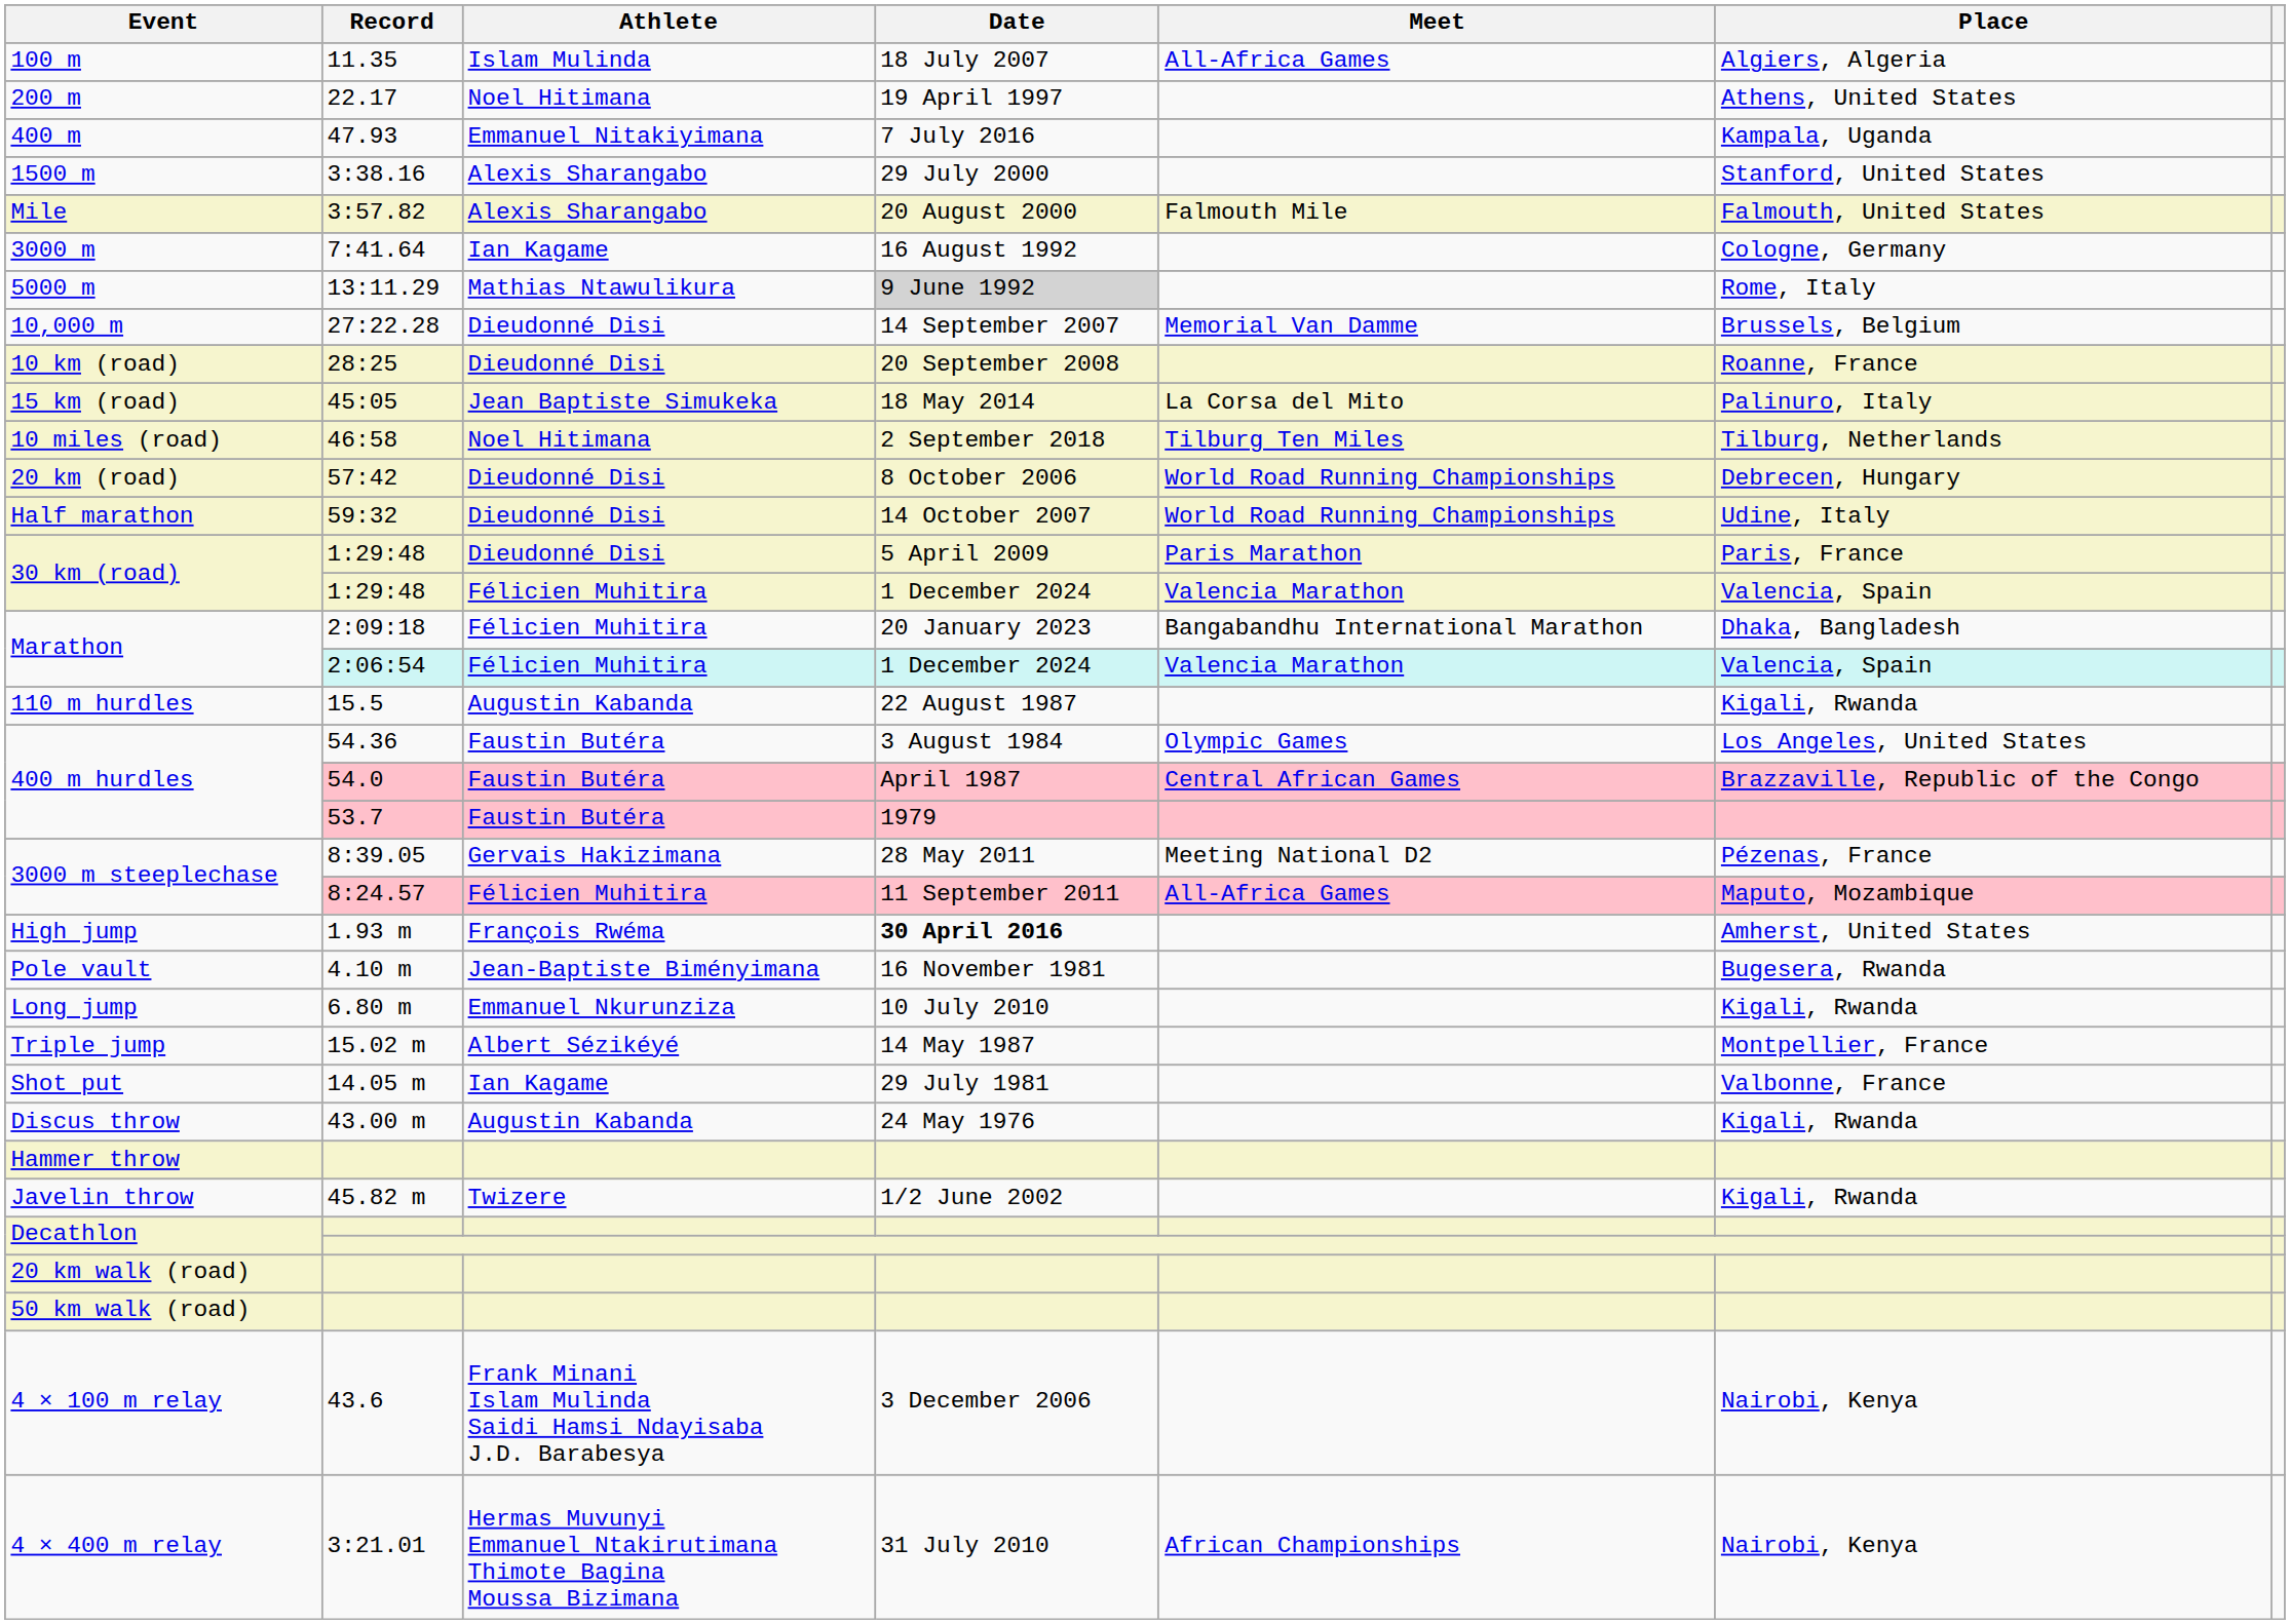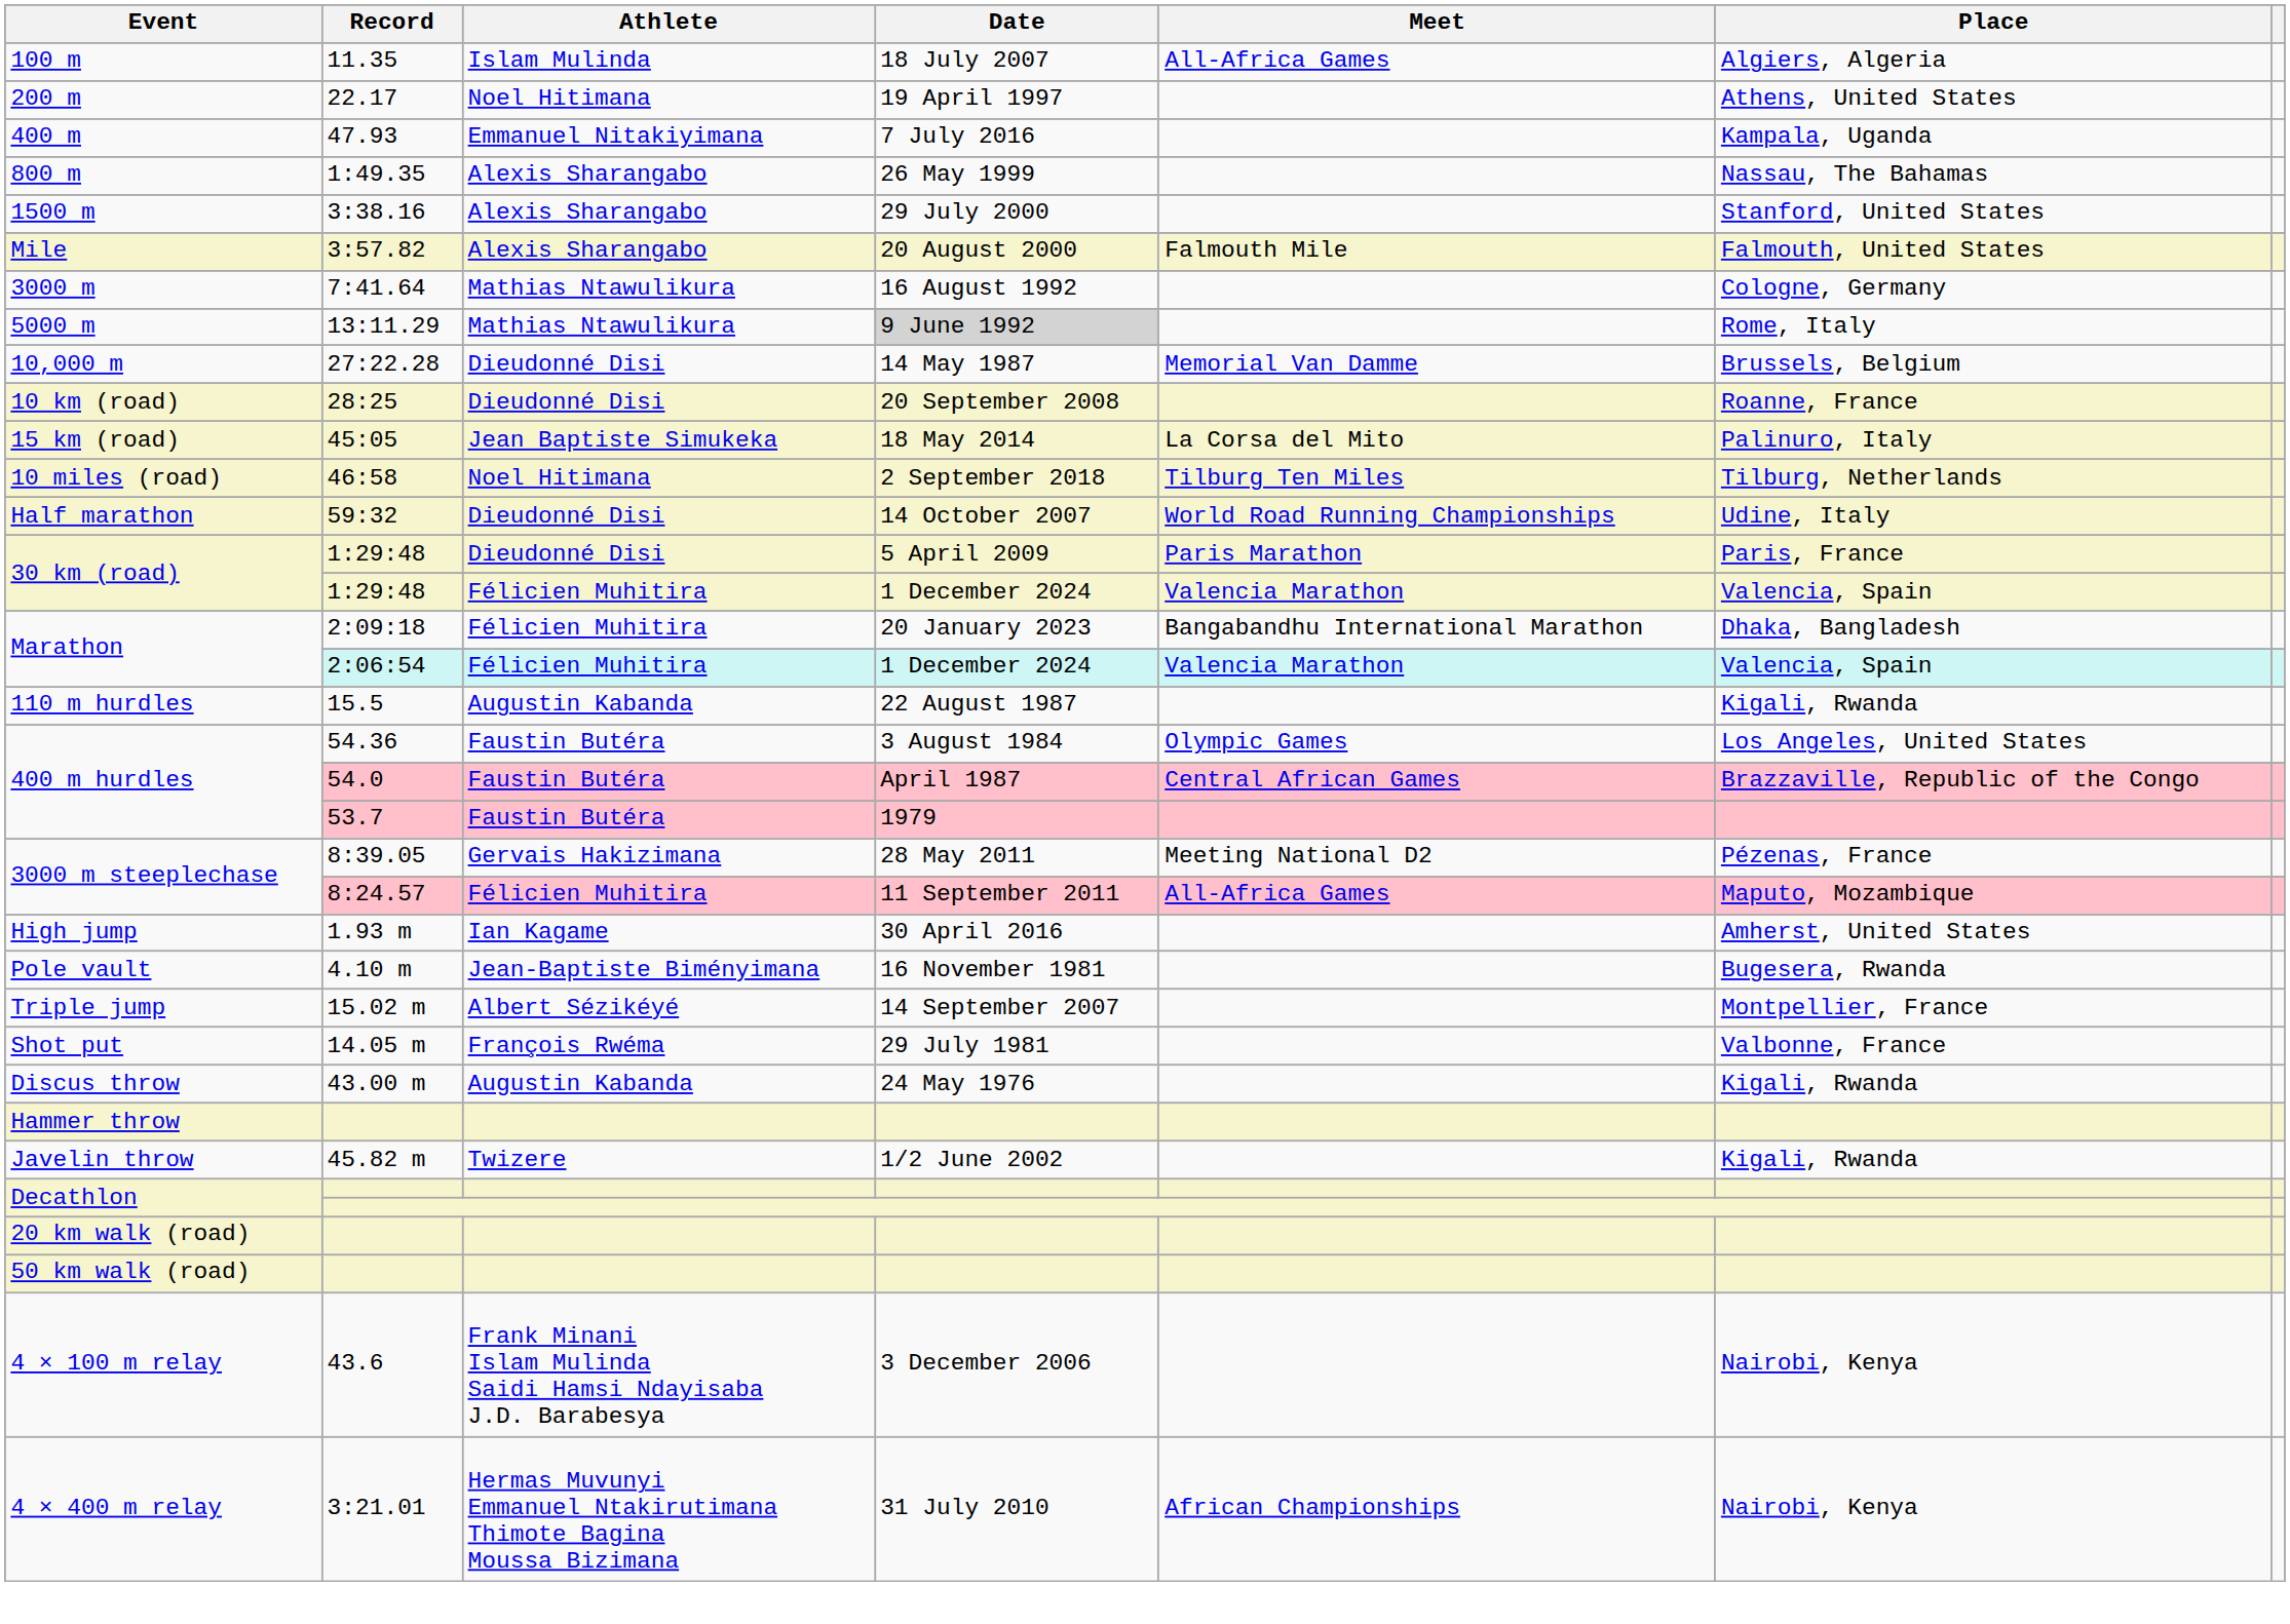 <table class="wikitable" style="font-size:95%; width: 95%;">
 <tr>
 <th>Event</th>
 <th>Record</th>
 <th>Athlete</th>
 <th>Date</th>
 <th>Meet</th>
 <th>Place</th>
 <th></th>
 </tr>
 <tr>
 <td><a href='#'>100 m</a></td>
 <td>11.35 </td>
 <td><a href='#'>Islam Mulinda</a></td>
 <td>18 July 2007</td>
 <td><a href='#'>All-Africa Games</a></td>
 <td><a href='#'>Algiers</a>, Algeria</td>
 <td></td>
 </tr>
 <tr>
 <td><a href='#'>200 m</a></td>
 <td>22.17</td>
 <td><a href='#'>Noel Hitimana</a></td>
 <td>19 April 1997</td>
 <td></td>
 <td><a href='#'>Athens</a>, United States</td>
 <td></td>
 </tr>
 <tr>
 <td><a href='#'>400 m</a></td>
 <td>47.93 </td>
 <td><a href='#'>Emmanuel Nitakiyimana</a></td>
 <td>7 July 2016</td>
 <td></td>
 <td><a href='#'>Kampala</a>, Uganda</td>
 <td></td>
 </tr>
 <tr>
+<td><a href='#'>800 m</a></td>
+<td>1:49.35</td>
+<td><a href='#'>Alexis Sharangabo</a></td>
+<td>26 May 1999</td>
+<td></td>
+<td><a href='#'>Nassau</a>, The Bahamas</td>
+<td></td>
+</tr>
+<tr>
 <td><a href='#'>1500 m</a></td>
 <td>3:38.16</td>
 <td><a href='#'>Alexis Sharangabo</a></td>
 <td>29 July 2000</td>
 <td></td>
 <td><a href='#'>Stanford</a>, United States</td>
 <td></td>
 </tr>
 <tr style="background:#f6F5CE;">
 <td><a href='#'>Mile</a></td>
 <td>3:57.82</td>
 <td><a href='#'>Alexis Sharangabo</a></td>
 <td>20 August 2000</td>
 <td>Falmouth Mile</td>
 <td><a href='#'>Falmouth</a>, United States</td>
 <td></td>
 </tr>
 <tr>
 <td><a href='#'>3000 m</a></td>
 <td>7:41.64</td>
-<td><a href='#'>Ian Kagame</a></td>
+<td><a href='#'>Mathias Ntawulikura</a></td>
 <td>16 August 1992</td>
 <td></td>
 <td><a href='#'>Cologne</a>, Germany</td>
 <td></td>
 </tr>
 <tr>
 <td><a href='#'>5000 m</a></td>
 <td>13:11.29</td>
 <td><a href='#'>Mathias Ntawulikura</a></td>
 <td style="background: lightgrey;">9 June 1992</td>
 <td></td>
 <td><a href='#'>Rome</a>, Italy</td>
 <td></td>
 </tr>
 <tr>
 <td><a href='#'>10,000 m</a></td>
 <td>27:22.28</td>
 <td><a href='#'>Dieudonné Disi</a></td>
-<td>14 September 2007</td>
+<td>14 May 1987</td>
 <td><a href='#'>Memorial Van Damme</a></td>
 <td><a href='#'>Brussels</a>, Belgium</td>
 <td></td>
 </tr>
 <tr style="background:#f6F5CE;">
 <td><a href='#'>10 km</a> (road)</td>
 <td>28:25</td>
 <td><a href='#'>Dieudonné Disi</a></td>
 <td>20 September 2008</td>
 <td></td>
 <td><a href='#'>Roanne</a>, France</td>
 <td></td>
 </tr>
 <tr style="background:#f6F5CE;">
 <td><a href='#'>15 km</a> (road)</td>
 <td>45:05</td>
 <td><a href='#'>Jean Baptiste Simukeka</a></td>
 <td>18 May 2014</td>
 <td>La Corsa del Mito</td>
 <td><a href='#'>Palinuro</a>, Italy</td>
 <td></td>
 </tr>
 <tr style="background:#f6F5CE;">
 <td><a href='#'>10 miles</a> (road)</td>
 <td>46:58</td>
 <td><a href='#'>Noel Hitimana</a></td>
 <td>2 September 2018</td>
 <td><a href='#'>Tilburg Ten Miles</a></td>
 <td><a href='#'>Tilburg</a>, Netherlands</td>
-<td></td>
-</tr>
-<tr style="background:#f6F5CE;">
-<td><a href='#'>20 km</a> (road)</td>
-<td>57:42</td>
-<td><a href='#'>Dieudonné Disi</a></td>
-<td>8 October 2006</td>
-<td><a href='#'>World Road Running Championships</a></td>
-<td><a href='#'>Debrecen</a>, Hungary</td>
 <td></td>
 </tr>
 <tr style="background:#f6F5CE;">
 <td><a href='#'>Half marathon</a></td>
 <td>59:32</td>
 <td><a href='#'>Dieudonné Disi</a></td>
 <td>14 October 2007</td>
 <td><a href='#'>World Road Running Championships</a></td>
 <td><a href='#'>Udine</a>, Italy</td>
 <td></td>
 </tr>
 <tr style="background:#f6F5CE;">
 <td rowspan=2><a href='#'>30 km (road)</a></td>
 <td>1:29:48</td>
 <td><a href='#'>Dieudonné Disi</a></td>
 <td>5 April 2009</td>
 <td><a href='#'>Paris Marathon</a></td>
 <td><a href='#'>Paris</a>, France</td>
 <td></td>
 </tr>
 <tr style="background:#f6F5CE;">
 <td>1:29:48</td>
 <td><a href='#'>Félicien Muhitira</a></td>
 <td>1 December 2024</td>
 <td><a href='#'>Valencia Marathon</a></td>
 <td><a href='#'>Valencia</a>, Spain</td>
 <td></td>
 </tr>
 <tr>
 <td rowspan=2><a href='#'>Marathon</a></td>
 <td>2:09:18</td>
 <td><a href='#'>Félicien Muhitira</a></td>
 <td>20 January 2023</td>
 <td>Bangabandhu International Marathon</td>
 <td><a href='#'>Dhaka</a>, Bangladesh</td>
 <td></td>
 </tr>
 <tr bgcolor=#CEF6F5>
 <td>2:06:54</td>
 <td><a href='#'>Félicien Muhitira</a></td>
 <td>1 December 2024</td>
 <td><a href='#'>Valencia Marathon</a></td>
 <td><a href='#'>Valencia</a>, Spain</td>
 <td></td>
 </tr>
 <tr>
 <td><a href='#'>110 m hurdles</a></td>
 <td>15.5 </td>
 <td><a href='#'>Augustin Kabanda</a></td>
 <td>22 August 1987</td>
 <td></td>
 <td><a href='#'>Kigali</a>, Rwanda</td>
 <td></td>
 </tr>
 <tr>
 <td rowspan=3><a href='#'>400 m hurdles</a></td>
 <td>54.36</td>
 <td><a href='#'>Faustin Butéra</a></td>
 <td>3 August 1984</td>
 <td><a href='#'>Olympic Games</a></td>
 <td><a href='#'>Los Angeles</a>, United States</td>
 <td></td>
 </tr>
 <tr style="background:pink">
 <td>54.0 </td>
 <td><a href='#'>Faustin Butéra</a></td>
 <td>April 1987</td>
 <td><a href='#'>Central African Games</a></td>
 <td><a href='#'>Brazzaville</a>, Republic of the Congo</td>
 <td></td>
 </tr>
 <tr style="background:pink">
 <td>53.7 </td>
 <td><a href='#'>Faustin Butéra</a></td>
 <td>1979</td>
 <td></td>
 <td></td>
 <td></td>
 </tr>
 <tr>
 <td rowspan=2><a href='#'>3000 m steeplechase</a></td>
 <td>8:39.05</td>
 <td><a href='#'>Gervais Hakizimana</a></td>
 <td>28 May 2011</td>
 <td>Meeting National D2</td>
 <td><a href='#'>Pézenas</a>, France</td>
 <td></td>
 </tr>
 <tr style="background:pink">
 <td>8:24.57</td>
 <td><a href='#'>Félicien Muhitira</a></td>
 <td>11 September 2011</td>
 <td><a href='#'>All-Africa Games</a></td>
 <td><a href='#'>Maputo</a>, Mozambique</td>
 <td></td>
 </tr>
 <tr>
 <td><a href='#'>High jump</a></td>
 <td>1.93 m</td>
-<td><a href='#'>François Rwéma</a></td>
-<td><strong>30 April 2016</strong></td>
+<td><a href='#'>Ian Kagame</a></td>
+<td>30 April 2016</td>
 <td></td>
 <td><a href='#'>Amherst</a>, United States</td>
 <td></td>
 </tr>
 <tr>
 <td><a href='#'>Pole vault</a></td>
 <td>4.10 m</td>
 <td><a href='#'>Jean-Baptiste Biményimana</a></td>
 <td>16 November 1981</td>
 <td></td>
 <td><a href='#'>Bugesera</a>, Rwanda</td>
 <td></td>
 </tr>
 <tr>
-<td><a href='#'>Long jump</a></td>
-<td>6.80 m</td>
-<td><a href='#'>Emmanuel Nkurunziza</a></td>
-<td>10 July 2010</td>
-<td></td>
-<td><a href='#'>Kigali</a>, Rwanda</td>
-<td></td>
-</tr>
-<tr>
 <td><a href='#'>Triple jump</a></td>
 <td>15.02 m</td>
 <td><a href='#'>Albert Sézikéyé</a></td>
-<td>14 May 1987</td>
+<td>14 September 2007</td>
 <td></td>
 <td><a href='#'>Montpellier</a>, France</td>
 <td></td>
 </tr>
 <tr>
 <td><a href='#'>Shot put</a></td>
 <td>14.05 m</td>
-<td><a href='#'>Ian Kagame</a></td>
+<td><a href='#'>François Rwéma</a></td>
 <td>29 July 1981</td>
 <td></td>
 <td><a href='#'>Valbonne</a>, France</td>
 <td></td>
 </tr>
 <tr>
 <td><a href='#'>Discus throw</a></td>
 <td>43.00 m</td>
 <td><a href='#'>Augustin Kabanda</a></td>
 <td>24 May 1976</td>
 <td></td>
 <td><a href='#'>Kigali</a>, Rwanda</td>
 <td></td>
 </tr>
 <tr style="background:#f6F5CE;">
 <td><a href='#'>Hammer throw</a></td>
 <td></td>
 <td></td>
 <td></td>
 <td></td>
 <td></td>
 <td></td>
 </tr>
 <tr>
 <td><a href='#'>Javelin throw</a></td>
 <td>45.82 m</td>
 <td><a href='#'>Twizere</a></td>
 <td>1/2 June 2002</td>
 <td></td>
 <td><a href='#'>Kigali</a>, Rwanda</td>
 <td></td>
 </tr>
 <tr style="background:#f6F5CE;">
 <td rowspan=2><a href='#'>Decathlon</a></td>
 <td></td>
 <td></td>
 <td></td>
 <td></td>
 <td></td>
 <td></td>
 </tr>
 <tr style="background:#f6F5CE;">
 <td colspan=5></td>
 <td></td>
 </tr>
 <tr style="background:#f6F5CE;">
 <td><a href='#'>20 km walk</a> (road)</td>
 <td></td>
 <td></td>
 <td></td>
 <td></td>
 <td></td>
 <td></td>
 </tr>
 <tr style="background:#f6F5CE;">
 <td><a href='#'>50 km walk</a> (road)</td>
 <td></td>
 <td></td>
 <td></td>
 <td></td>
 <td></td>
 <td></td>
 </tr>
 <tr>
 <td><a href='#'>4 × 100 m relay</a></td>
 <td>43.6  </td>
 <td><br><a href='#'>Frank Minani</a><br><a href='#'>Islam Mulinda</a><br><a href='#'>Saidi Hamsi Ndayisaba</a><br>J.D. Barabesya</td>
 <td>3 December 2006</td>
 <td></td>
 <td><a href='#'>Nairobi</a>, Kenya</td>
 <td></td>
 </tr>
 <tr>
 <td><a href='#'>4 × 400 m relay</a></td>
 <td>3:21.01 </td>
 <td><br><a href='#'>Hermas Muvunyi</a><br><a href='#'>Emmanuel Ntakirutimana</a><br><a href='#'>Thimote Bagina</a><br><a href='#'>Moussa Bizimana</a></td>
 <td>31 July 2010</td>
 <td><a href='#'>African Championships</a></td>
 <td><a href='#'>Nairobi</a>, Kenya</td>
 <td></td>
 </tr>
 </table>
